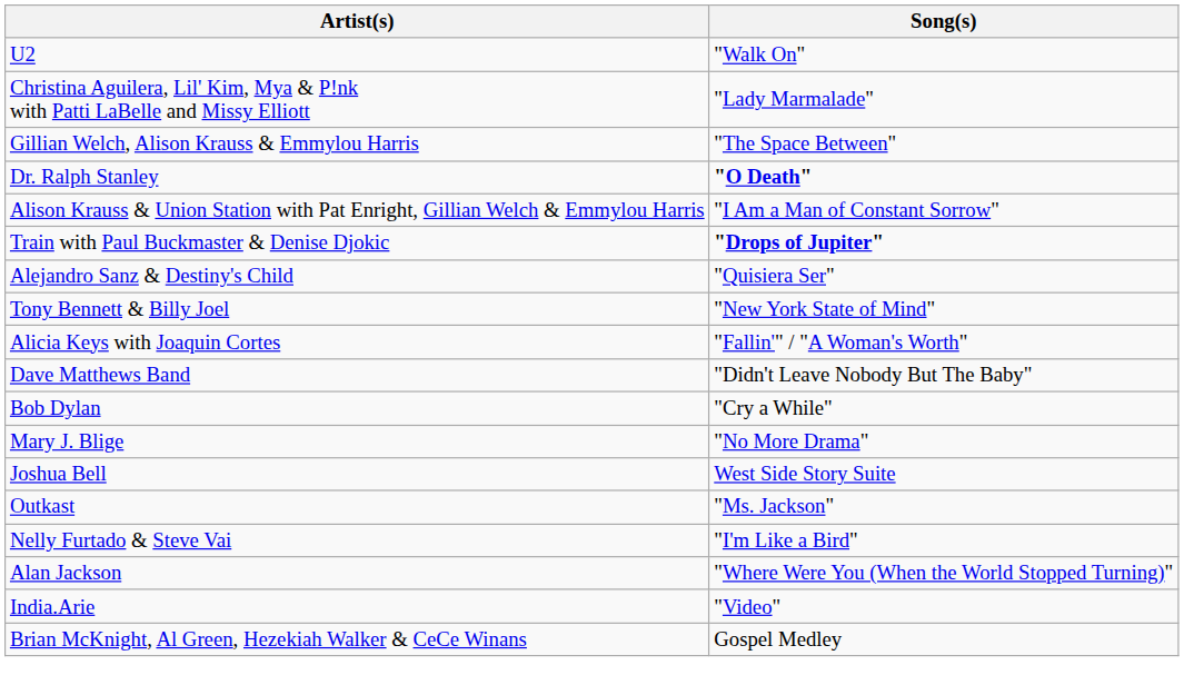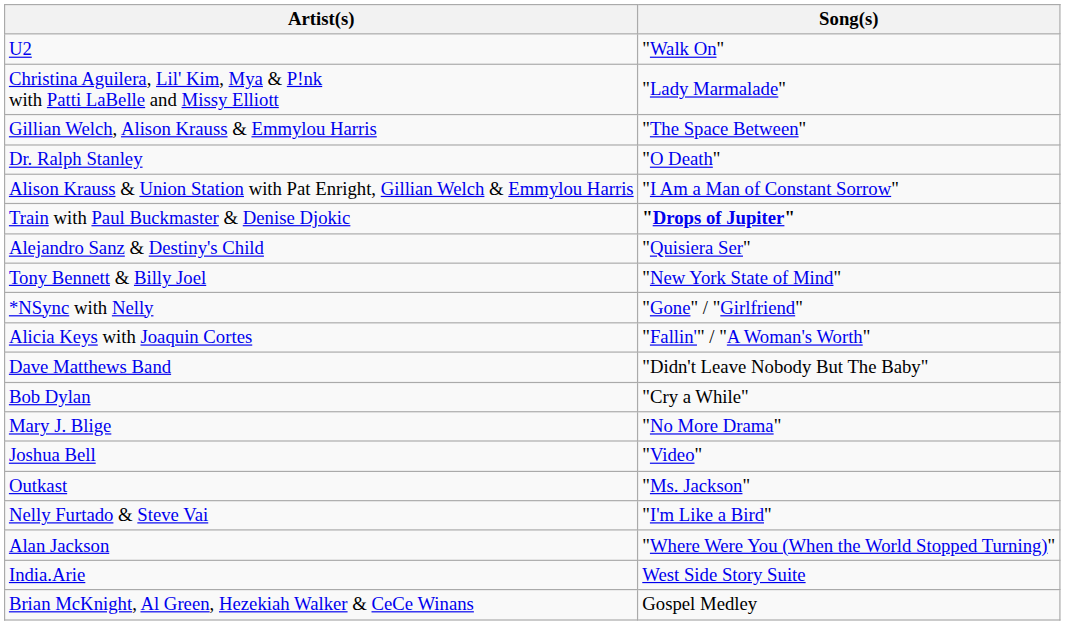 <table class="wikitable plainrowheaders">
 <tr>
 <th scope="col">Artist(s)</th>
 <th scope="col">Song(s)</th>
 </tr>
 <tr>
 <td scope="row"><a href='#'>U2</a></td>
 <td>"<a href='#'>Walk On</a>"</td>
 </tr>
 <tr>
 <td scope="row"><a href='#'>Christina Aguilera</a>, <a href='#'>Lil' Kim</a>, <a href='#'>Mya</a> & <a href='#'>P!nk</a> <br>with <a href='#'>Patti LaBelle</a> and <a href='#'>Missy Elliott</a></td>
 <td>"<a href='#'>Lady Marmalade</a>"</td>
 </tr>
 <tr>
 <td scope="row"><a href='#'>Gillian Welch</a>, <a href='#'>Alison Krauss</a> & <a href='#'>Emmylou Harris</a></td>
 <td>"<a href='#'>The Space Between</a>"</td>
 </tr>
 <tr>
 <td scope="row"><a href='#'>Dr. Ralph Stanley</a></td>
-<td><strong>"<a href='#'>O Death</a>"</strong></td>
+<td>"<a href='#'>O Death</a>"</td>
 </tr>
 <tr>
 <td scope="row"><a href='#'>Alison Krauss</a> & <a href='#'>Union Station</a> with Pat Enright, <a href='#'>Gillian Welch</a> & <a href='#'>Emmylou Harris</a></td>
 <td>"<a href='#'>I Am a Man of Constant Sorrow</a>"</td>
 </tr>
 <tr>
 <td scope="row"><a href='#'>Train</a> with <a href='#'>Paul Buckmaster</a> & <a href='#'>Denise Djokic</a></td>
 <td><strong>"<a href='#'>Drops of Jupiter</a>"</strong></td>
 </tr>
 <tr>
 <td scope="row"><a href='#'>Alejandro Sanz</a> & <a href='#'>Destiny's Child</a></td>
 <td>"<a href='#'>Quisiera Ser</a>"</td>
 </tr>
 <tr>
 <td scope="row"><a href='#'>Tony Bennett</a> & <a href='#'>Billy Joel</a></td>
 <td>"<a href='#'>New York State of Mind</a>"</td>
+</tr>
+<tr>
+<td scope="row"><a href='#'>*NSync</a> with <a href='#'>Nelly</a></td>
+<td>"<a href='#'>Gone</a>" / "<a href='#'>Girlfriend</a>"</td>
 </tr>
 <tr>
 <td scope="row"><a href='#'>Alicia Keys</a> with <a href='#'>Joaquin Cortes</a></td>
 <td>"<a href='#'>Fallin'</a>" / "<a href='#'>A Woman's Worth</a>"</td>
 </tr>
 <tr>
 <td scope="row"><a href='#'>Dave Matthews Band</a></td>
 <td>"Didn't Leave Nobody But The Baby"</td>
 </tr>
 <tr>
 <td scope="row"><a href='#'>Bob Dylan</a></td>
 <td>"Cry a While"</td>
 </tr>
 <tr>
 <td scope="row"><a href='#'>Mary J. Blige</a></td>
 <td>"<a href='#'>No More Drama</a>"</td>
 </tr>
 <tr>
 <td scope="row"><a href='#'>Joshua Bell</a></td>
-<td><a href='#'>West Side Story Suite</a></td>
+<td>"<a href='#'>Video</a>"</td>
 </tr>
 <tr>
 <td scope="row"><a href='#'>Outkast</a></td>
 <td>"<a href='#'>Ms. Jackson</a>"</td>
 </tr>
 <tr>
 <td scope="row"><a href='#'>Nelly Furtado</a> & <a href='#'>Steve Vai</a></td>
 <td>"<a href='#'>I'm Like a Bird</a>"</td>
 </tr>
 <tr>
 <td scope="row"><a href='#'>Alan Jackson</a></td>
 <td>"<a href='#'>Where Were You (When the World Stopped Turning)</a>"</td>
 </tr>
 <tr>
 <td scope="row"><a href='#'>India.Arie</a></td>
-<td>"<a href='#'>Video</a>"</td>
+<td><a href='#'>West Side Story Suite</a></td>
 </tr>
 <tr>
 <td scope="row"><a href='#'>Brian McKnight</a>, <a href='#'>Al Green</a>, <a href='#'>Hezekiah Walker</a> & <a href='#'>CeCe Winans</a></td>
 <td>Gospel Medley</td>
 </tr>
 </table>
